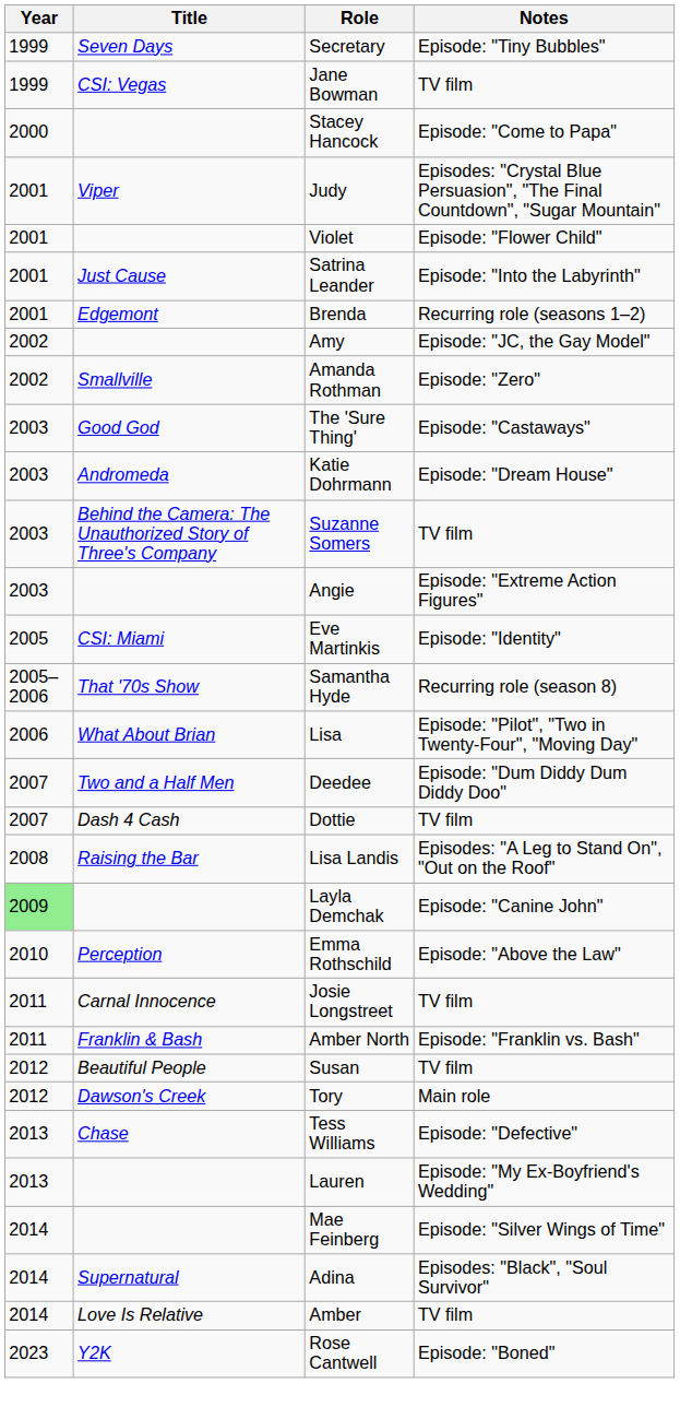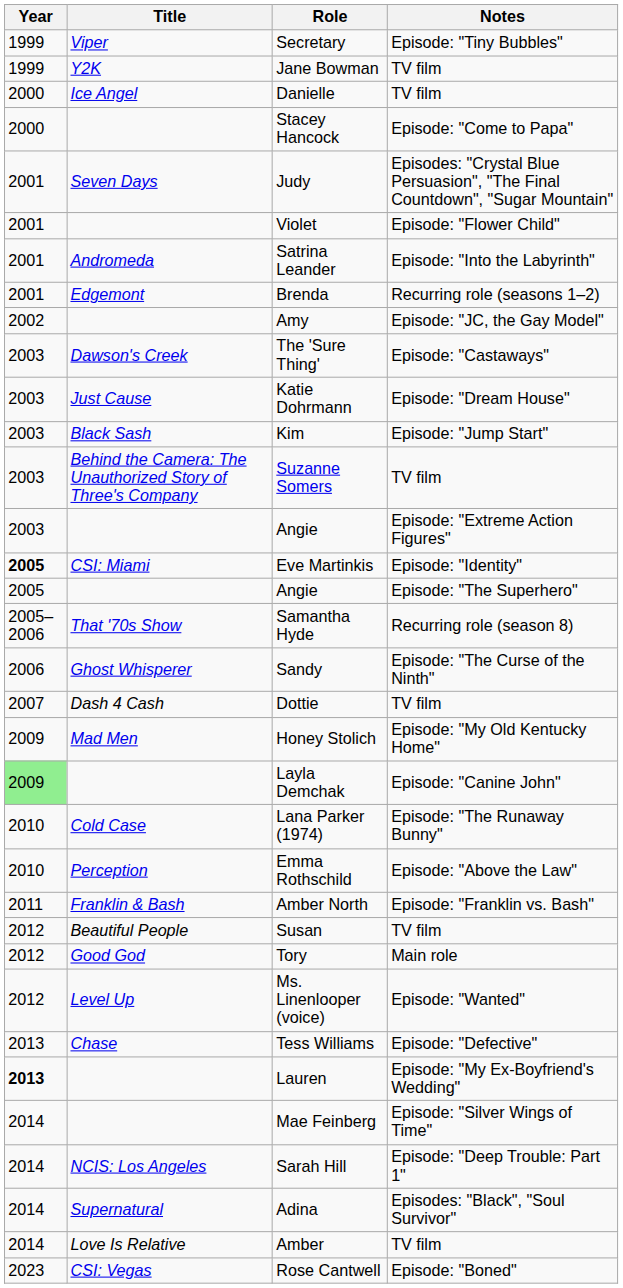 <table class="wikitable sortable">
 <tr>
 <th>Year</th>
 <th>Title</th>
 <th>Role</th>
 <th class="unsortable">Notes</th>
 </tr>
 <tr>
 <td>1999</td>
-<td><em><a href='#'>Seven Days</a></em></td>
+<td><em><a href='#'>Viper</a></em></td>
 <td>Secretary</td>
 <td>Episode: "Tiny Bubbles"</td>
 </tr>
 <tr>
 <td>1999</td>
-<td><em><a href='#'>CSI: Vegas</a></em></td>
+<td><em><a href='#'>Y2K</a></em></td>
 <td>Jane Bowman</td>
+<td>TV film</td>
+</tr>
+<tr>
+<td>2000</td>
+<td><em><a href='#'>Ice Angel</a></em></td>
+<td>Danielle</td>
 <td>TV film</td>
 </tr>
 <tr>
 <td>2000</td>
 <td><em></em></td>
 <td>Stacey Hancock</td>
 <td>Episode: "Come to Papa"</td>
 </tr>
 <tr>
 <td>2001</td>
-<td><em><a href='#'>Viper</a></em></td>
+<td><em><a href='#'>Seven Days</a></em></td>
 <td>Judy</td>
 <td>Episodes: "Crystal Blue Persuasion", "The Final Countdown", "Sugar Mountain"</td>
 </tr>
 <tr>
 <td>2001</td>
 <td><em></em></td>
 <td>Violet</td>
 <td>Episode: "Flower Child"</td>
 </tr>
 <tr>
 <td>2001</td>
-<td><em><a href='#'>Just Cause</a></em></td>
+<td><em><a href='#'>Andromeda</a></em></td>
 <td>Satrina Leander</td>
 <td>Episode: "Into the Labyrinth"</td>
 </tr>
 <tr>
 <td>2001</td>
 <td><em><a href='#'>Edgemont</a></em></td>
 <td>Brenda</td>
 <td>Recurring role (seasons 1–2)</td>
 </tr>
 <tr>
 <td>2002</td>
 <td><em></em></td>
 <td>Amy</td>
 <td>Episode: "JC, the Gay Model"</td>
 </tr>
 <tr>
-<td>2002</td>
-<td><em><a href='#'>Smallville</a></em></td>
-<td>Amanda Rothman</td>
-<td>Episode: "Zero"</td>
-</tr>
-<tr>
 <td>2003</td>
-<td><em><a href='#'>Good God</a></em></td>
+<td><em><a href='#'>Dawson's Creek</a></em></td>
 <td>The 'Sure Thing'</td>
 <td>Episode: "Castaways"</td>
 </tr>
 <tr>
 <td>2003</td>
-<td><em><a href='#'>Andromeda</a></em></td>
+<td><em><a href='#'>Just Cause</a></em></td>
 <td>Katie Dohrmann</td>
 <td>Episode: "Dream House"</td>
+</tr>
+<tr>
+<td>2003</td>
+<td><em><a href='#'>Black Sash</a></em></td>
+<td>Kim</td>
+<td>Episode: "Jump Start"</td>
 </tr>
 <tr>
 <td>2003</td>
 <td><em><a href='#'>Behind the Camera: The Unauthorized Story of Three's Company</a></em></td>
 <td><a href='#'>Suzanne Somers</a></td>
 <td>TV film</td>
 </tr>
 <tr>
 <td>2003</td>
 <td><em></em></td>
 <td>Angie</td>
 <td>Episode: "Extreme Action Figures"</td>
 </tr>
 <tr>
-<td>2005</td>
+<td><strong>2005</strong></td>
 <td><em><a href='#'>CSI: Miami</a></em></td>
 <td>Eve Martinkis</td>
 <td>Episode: "Identity"</td>
+</tr>
+<tr>
+<td>2005</td>
+<td><em></em></td>
+<td>Angie</td>
+<td>Episode: "The Superhero"</td>
 </tr>
 <tr>
 <td>2005–2006</td>
 <td><em><a href='#'>That '70s Show</a></em></td>
 <td>Samantha Hyde</td>
 <td>Recurring role (season 8)</td>
 </tr>
 <tr>
 <td>2006</td>
-<td><em><a href='#'>What About Brian</a></em></td>
-<td>Lisa</td>
-<td>Episode: "Pilot", "Two in Twenty-Four", "Moving Day"</td>
-</tr>
-<tr>
-<td>2007</td>
-<td><em><a href='#'>Two and a Half Men</a></em></td>
-<td>Deedee</td>
-<td>Episode: "Dum Diddy Dum Diddy Doo"</td>
+<td><em><a href='#'>Ghost Whisperer</a></em></td>
+<td>Sandy</td>
+<td>Episode: "The Curse of the Ninth"</td>
 </tr>
 <tr>
 <td>2007</td>
 <td><em>Dash 4 Cash</em></td>
 <td>Dottie</td>
 <td>TV film</td>
 </tr>
 <tr>
-<td>2008</td>
-<td><em><a href='#'>Raising the Bar</a></em></td>
-<td>Lisa Landis</td>
-<td>Episodes: "A Leg to Stand On", "Out on the Roof"</td>
+<td>2009</td>
+<td><em><a href='#'>Mad Men</a></em></td>
+<td>Honey Stolich</td>
+<td>Episode: "My Old Kentucky Home"</td>
 </tr>
 <tr>
 <td style="background: lightgreen;">2009</td>
 <td><em></em></td>
 <td>Layla Demchak</td>
 <td>Episode: "Canine John"</td>
 </tr>
 <tr>
 <td>2010</td>
+<td><em><a href='#'>Cold Case</a></em></td>
+<td>Lana Parker (1974)</td>
+<td>Episode: "The Runaway Bunny"</td>
+</tr>
+<tr>
+<td>2010</td>
 <td><em><a href='#'>Perception</a></em></td>
 <td>Emma Rothschild</td>
 <td>Episode: "Above the Law"</td>
-</tr>
-<tr>
-<td>2011</td>
-<td><em>Carnal Innocence</em></td>
-<td>Josie Longstreet</td>
-<td>TV film</td>
 </tr>
 <tr>
 <td>2011</td>
 <td><em><a href='#'>Franklin & Bash</a></em></td>
 <td>Amber North</td>
 <td>Episode: "Franklin vs. Bash"</td>
 </tr>
 <tr>
 <td>2012</td>
 <td><em>Beautiful People</em></td>
 <td>Susan</td>
 <td>TV film</td>
 </tr>
 <tr>
 <td>2012</td>
-<td><em><a href='#'>Dawson's Creek</a></em></td>
+<td><em><a href='#'>Good God</a></em></td>
 <td>Tory</td>
 <td>Main role</td>
+</tr>
+<tr>
+<td>2012</td>
+<td><em><a href='#'>Level Up</a></em></td>
+<td>Ms. Linenlooper (voice)</td>
+<td>Episode: "Wanted"</td>
 </tr>
 <tr>
 <td>2013</td>
 <td><em><a href='#'>Chase</a></em></td>
 <td>Tess Williams</td>
 <td>Episode: "Defective"</td>
 </tr>
 <tr>
-<td>2013</td>
+<td><strong>2013</strong></td>
 <td><em></em></td>
 <td>Lauren</td>
 <td>Episode: "My Ex-Boyfriend's Wedding"</td>
 </tr>
 <tr>
 <td>2014</td>
 <td><em></em></td>
 <td>Mae Feinberg</td>
 <td>Episode: "Silver Wings of Time"</td>
+</tr>
+<tr>
+<td>2014</td>
+<td><em><a href='#'>NCIS: Los Angeles</a></em></td>
+<td>Sarah Hill</td>
+<td>Episode: "Deep Trouble: Part 1"</td>
 </tr>
 <tr>
 <td>2014</td>
 <td><em><a href='#'>Supernatural</a></em></td>
 <td>Adina</td>
 <td>Episodes: "Black", "Soul Survivor"</td>
 </tr>
 <tr>
 <td>2014</td>
 <td><em>Love Is Relative</em></td>
 <td>Amber</td>
 <td>TV film</td>
 </tr>
 <tr>
 <td>2023</td>
-<td><em><a href='#'>Y2K</a></em></td>
+<td><em><a href='#'>CSI: Vegas</a></em></td>
 <td>Rose Cantwell</td>
 <td>Episode: "Boned"</td>
 </tr>
 </table>
